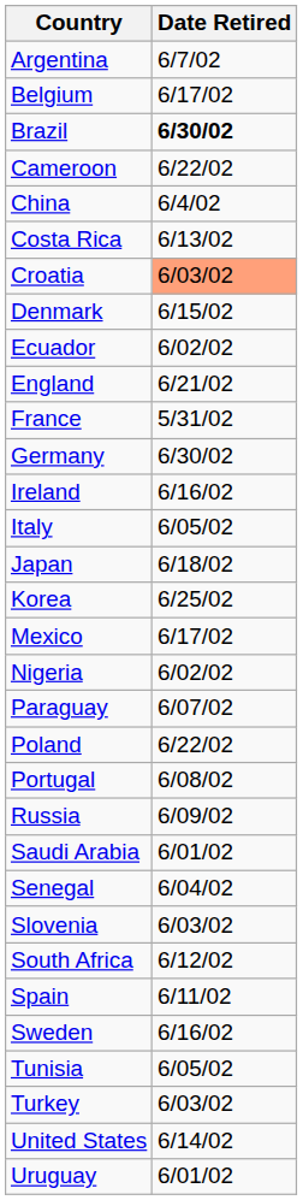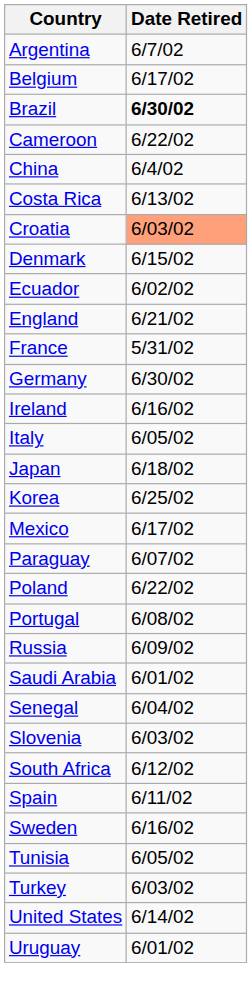 <table class="wikitable">
 <tr style="background:#ddd; text-align:center;">
 <th>Country</th>
 <th>Date Retired</th>
 </tr>
 <tr>
 <td><a href='#'>Argentina</a></td>
 <td>6/7/02</td>
 </tr>
 <tr>
 <td><a href='#'>Belgium</a></td>
 <td>6/17/02</td>
 </tr>
 <tr>
 <td><a href='#'>Brazil</a></td>
 <td><strong>6/30/02</strong></td>
 </tr>
 <tr>
 <td><a href='#'>Cameroon</a></td>
 <td>6/22/02</td>
 </tr>
 <tr>
 <td><a href='#'>China</a></td>
 <td>6/4/02</td>
 </tr>
 <tr>
 <td><a href='#'>Costa Rica</a></td>
 <td>6/13/02</td>
 </tr>
 <tr>
 <td><a href='#'>Croatia</a></td>
 <td style="background: lightsalmon;">6/03/02</td>
 </tr>
 <tr>
 <td><a href='#'>Denmark</a></td>
 <td>6/15/02</td>
 </tr>
 <tr>
 <td><a href='#'>Ecuador</a></td>
 <td>6/02/02</td>
 </tr>
 <tr>
 <td><a href='#'>England</a></td>
 <td>6/21/02</td>
 </tr>
 <tr>
 <td><a href='#'>France</a></td>
 <td>5/31/02</td>
 </tr>
 <tr>
 <td><a href='#'>Germany</a></td>
 <td>6/30/02</td>
 </tr>
 <tr>
 <td><a href='#'>Ireland</a></td>
 <td>6/16/02</td>
 </tr>
 <tr>
 <td><a href='#'>Italy</a></td>
 <td>6/05/02</td>
 </tr>
 <tr>
 <td><a href='#'>Japan</a></td>
 <td>6/18/02</td>
 </tr>
 <tr>
 <td><a href='#'>Korea</a></td>
 <td>6/25/02</td>
 </tr>
 <tr>
 <td><a href='#'>Mexico</a></td>
 <td>6/17/02</td>
 </tr>
 <tr>
-<td><a href='#'>Nigeria</a></td>
-<td>6/02/02</td>
-</tr>
-<tr>
 <td><a href='#'>Paraguay</a></td>
 <td>6/07/02</td>
 </tr>
 <tr>
 <td><a href='#'>Poland</a></td>
 <td>6/22/02</td>
 </tr>
 <tr>
 <td><a href='#'>Portugal</a></td>
 <td>6/08/02</td>
 </tr>
 <tr>
 <td><a href='#'>Russia</a></td>
 <td>6/09/02</td>
 </tr>
 <tr>
 <td><a href='#'>Saudi Arabia</a></td>
 <td>6/01/02</td>
 </tr>
 <tr>
 <td><a href='#'>Senegal</a></td>
 <td>6/04/02</td>
 </tr>
 <tr>
 <td><a href='#'>Slovenia</a></td>
 <td>6/03/02</td>
 </tr>
 <tr>
 <td><a href='#'>South Africa</a></td>
 <td>6/12/02</td>
 </tr>
 <tr>
 <td><a href='#'>Spain</a></td>
 <td>6/11/02</td>
 </tr>
 <tr>
 <td><a href='#'>Sweden</a></td>
 <td>6/16/02</td>
 </tr>
 <tr>
 <td><a href='#'>Tunisia</a></td>
 <td>6/05/02</td>
 </tr>
 <tr>
 <td><a href='#'>Turkey</a></td>
 <td>6/03/02</td>
 </tr>
 <tr>
 <td><a href='#'>United States</a></td>
 <td>6/14/02</td>
 </tr>
 <tr>
 <td><a href='#'>Uruguay</a></td>
 <td>6/01/02</td>
 </tr>
 </table>
